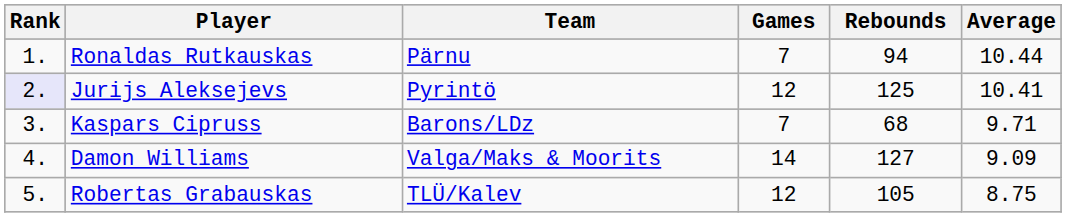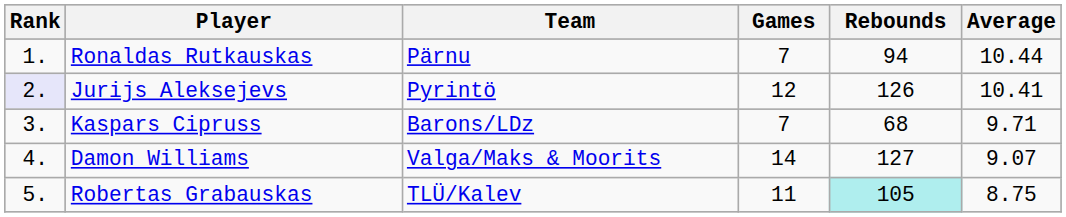 <table class="wikitable" style="text-align: center;">
 <tr>
 <th>Rank</th>
 <th width=200>Player</th>
 <th width=200>Team</th>
 <th width=50>Games</th>
 <th width=75>Rebounds</th>
 <th width=50>Average</th>
 </tr>
 <tr>
 <td>1.</td>
 <td align="left"> <a href='#'>Ronaldas Rutkauskas</a></td>
 <td align="left"> <a href='#'>Pärnu</a></td>
 <td>7</td>
 <td>94</td>
 <td>10.44</td>
 </tr>
 <tr>
 <td style="background: lavender;">2.</td>
 <td align="left"> <a href='#'>Jurijs Aleksejevs</a></td>
 <td align="left"> <a href='#'>Pyrintö</a></td>
 <td>12</td>
-<td>125</td>
+<td>126</td>
 <td>10.41</td>
 </tr>
 <tr>
 <td>3.</td>
 <td align="left"> <a href='#'>Kaspars Cipruss</a></td>
 <td align="left"> <a href='#'>Barons/LDz</a></td>
 <td>7</td>
 <td>68</td>
 <td>9.71</td>
 </tr>
 <tr>
 <td>4.</td>
 <td align="left"> <a href='#'>Damon Williams</a></td>
 <td align="left"> <a href='#'>Valga/Maks & Moorits</a></td>
 <td>14</td>
 <td>127</td>
-<td>9.09</td>
+<td>9.07</td>
 </tr>
 <tr>
 <td>5.</td>
 <td align="left"> <a href='#'>Robertas Grabauskas</a></td>
 <td align="left"> <a href='#'>TLÜ/Kalev</a></td>
-<td>12</td>
-<td>105</td>
+<td>11</td>
+<td style="background: paleturquoise;">105</td>
 <td>8.75</td>
 </tr>
 </table>
